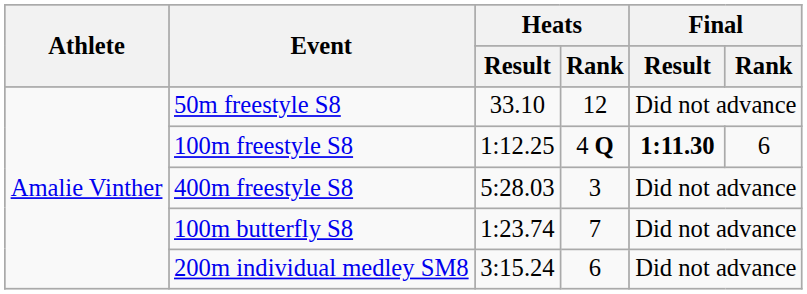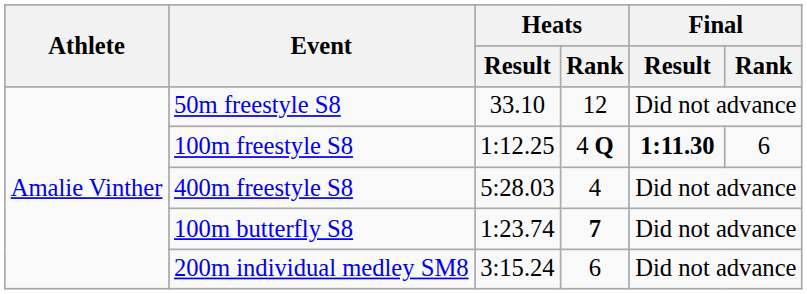 <table class=wikitable style="font-size:90%">
 <tr>
 <th rowspan="2">Athlete</th>
 <th rowspan="2">Event</th>
 <th colspan="2">Heats</th>
 <th colspan="2">Final</th>
 </tr>
 <tr>
 <th>Result</th>
 <th>Rank</th>
 <th>Result</th>
 <th>Rank</th>
 </tr>
 <tr align=center>
 <td align=left rowspan=5><a href='#'>Amalie Vinther</a></td>
 <td align=left><a href='#'>50m freestyle S8</a></td>
 <td>33.10</td>
 <td>12</td>
 <td colspan=2>Did not advance</td>
 </tr>
 <tr align=center>
 <td align=left><a href='#'>100m freestyle S8</a></td>
 <td>1:12.25</td>
 <td>4 <strong>Q</strong></td>
 <td><strong>1:11.30</strong></td>
 <td>6</td>
 </tr>
 <tr align=center>
 <td align=left><a href='#'>400m freestyle S8</a></td>
 <td>5:28.03</td>
-<td>3</td>
+<td>4</td>
 <td colspan=2>Did not advance</td>
 </tr>
 <tr align=center>
 <td align=left><a href='#'>100m butterfly S8</a></td>
 <td>1:23.74</td>
-<td>7</td>
+<td><strong>7</strong></td>
 <td colspan=2>Did not advance</td>
 </tr>
 <tr align=center>
 <td align=left><a href='#'>200m individual medley SM8</a></td>
 <td>3:15.24</td>
 <td>6</td>
 <td colspan=2>Did not advance</td>
 </tr>
 </table>
